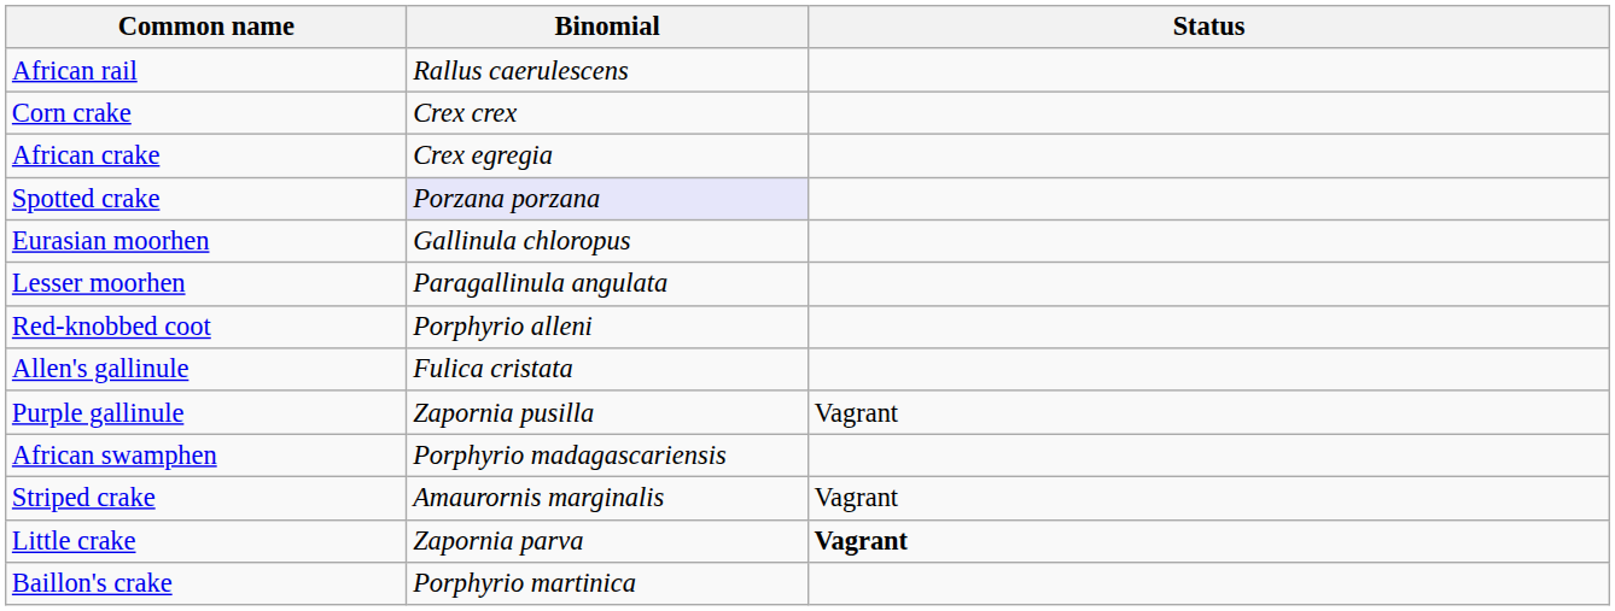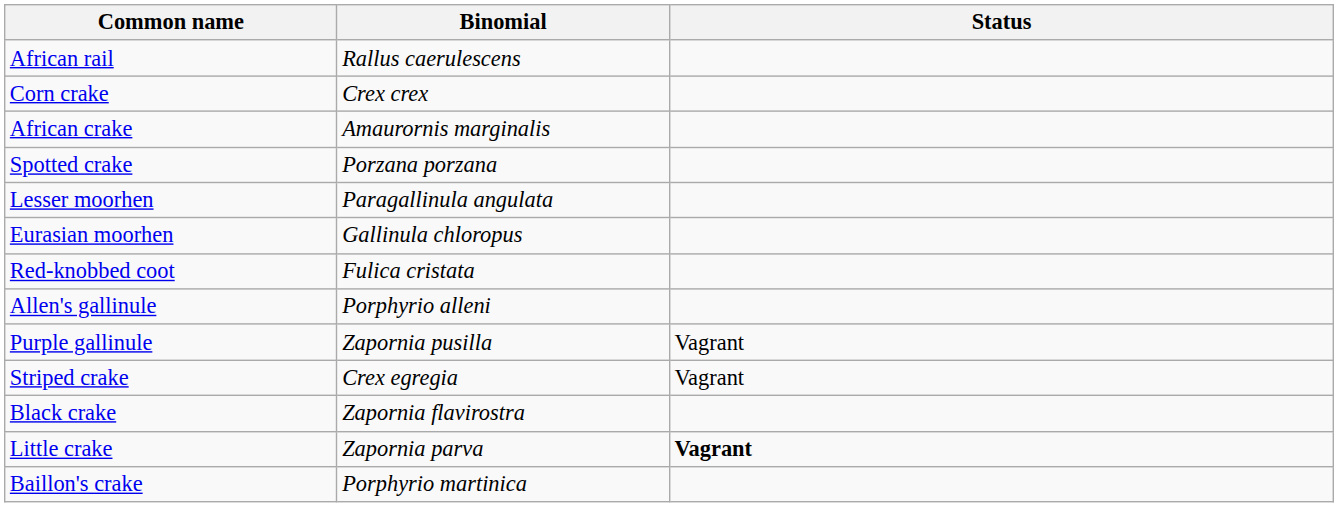 <table width=60% class="wikitable">
 <tr>
 <th width=25%>Common name</th>
 <th width=25%>Binomial</th>
 <th width=50%>Status</th>
 </tr>
 <tr>
 <td><a href='#'>African rail</a></td>
 <td><em>Rallus caerulescens</em></td>
 <td></td>
 </tr>
 <tr>
 <td><a href='#'>Corn crake</a></td>
 <td><em>Crex crex</em></td>
 <td></td>
 </tr>
 <tr>
 <td><a href='#'>African crake</a></td>
-<td><em>Crex egregia</em></td>
+<td><em>Amaurornis marginalis</em></td>
 <td></td>
 </tr>
 <tr>
 <td><a href='#'>Spotted crake</a></td>
-<td style="background: lavender;"><em>Porzana porzana</em></td>
+<td><em>Porzana porzana</em></td>
+<td></td>
+</tr>
+<tr>
+<td><a href='#'>Lesser moorhen</a></td>
+<td><em>Paragallinula angulata</em></td>
 <td></td>
 </tr>
 <tr>
 <td><a href='#'>Eurasian moorhen</a></td>
 <td><em>Gallinula chloropus</em></td>
 <td></td>
 </tr>
 <tr>
-<td><a href='#'>Lesser moorhen</a></td>
-<td><em>Paragallinula angulata</em></td>
-<td></td>
-</tr>
-<tr>
 <td><a href='#'>Red-knobbed coot</a></td>
-<td><em>Porphyrio alleni</em></td>
+<td><em>Fulica cristata</em></td>
 <td></td>
 </tr>
 <tr>
 <td><a href='#'>Allen's gallinule</a></td>
-<td><em>Fulica cristata</em></td>
+<td><em>Porphyrio alleni</em></td>
 <td></td>
 </tr>
 <tr>
 <td><a href='#'>Purple gallinule</a></td>
 <td><em>Zapornia pusilla</em></td>
 <td>Vagrant</td>
 </tr>
 <tr>
-<td><a href='#'>African swamphen</a></td>
-<td><em>Porphyrio madagascariensis</em></td>
-<td></td>
+<td><a href='#'>Striped crake</a></td>
+<td><em>Crex egregia</em></td>
+<td>Vagrant</td>
 </tr>
 <tr>
-<td><a href='#'>Striped crake</a></td>
-<td><em>Amaurornis marginalis</em></td>
-<td>Vagrant</td>
+<td><a href='#'>Black crake</a></td>
+<td><em>Zapornia flavirostra</em></td>
+<td></td>
 </tr>
 <tr>
 <td><a href='#'>Little crake</a></td>
 <td><em>Zapornia parva</em></td>
 <td><strong>Vagrant</strong></td>
 </tr>
 <tr>
 <td><a href='#'>Baillon's crake</a></td>
 <td><em>Porphyrio martinica</em></td>
 <td></td>
 </tr>
 </table>
